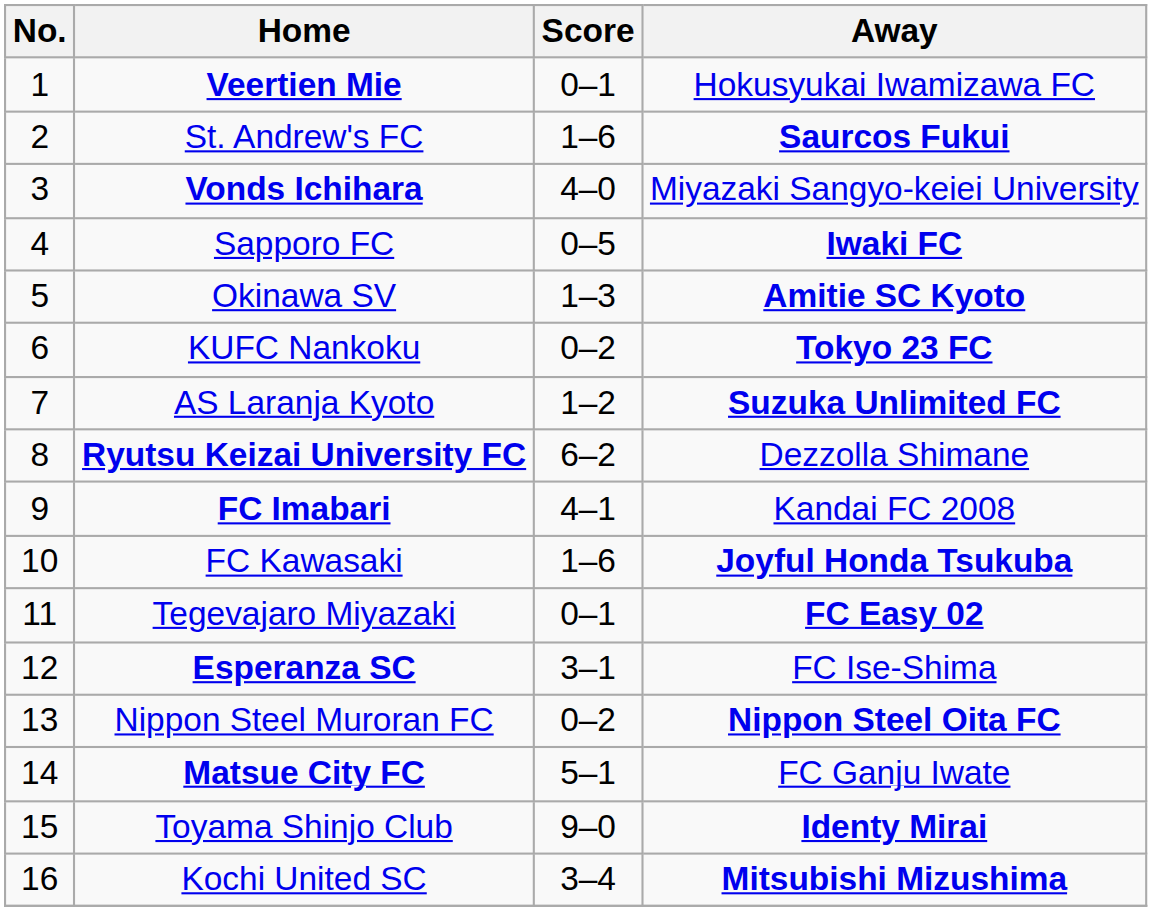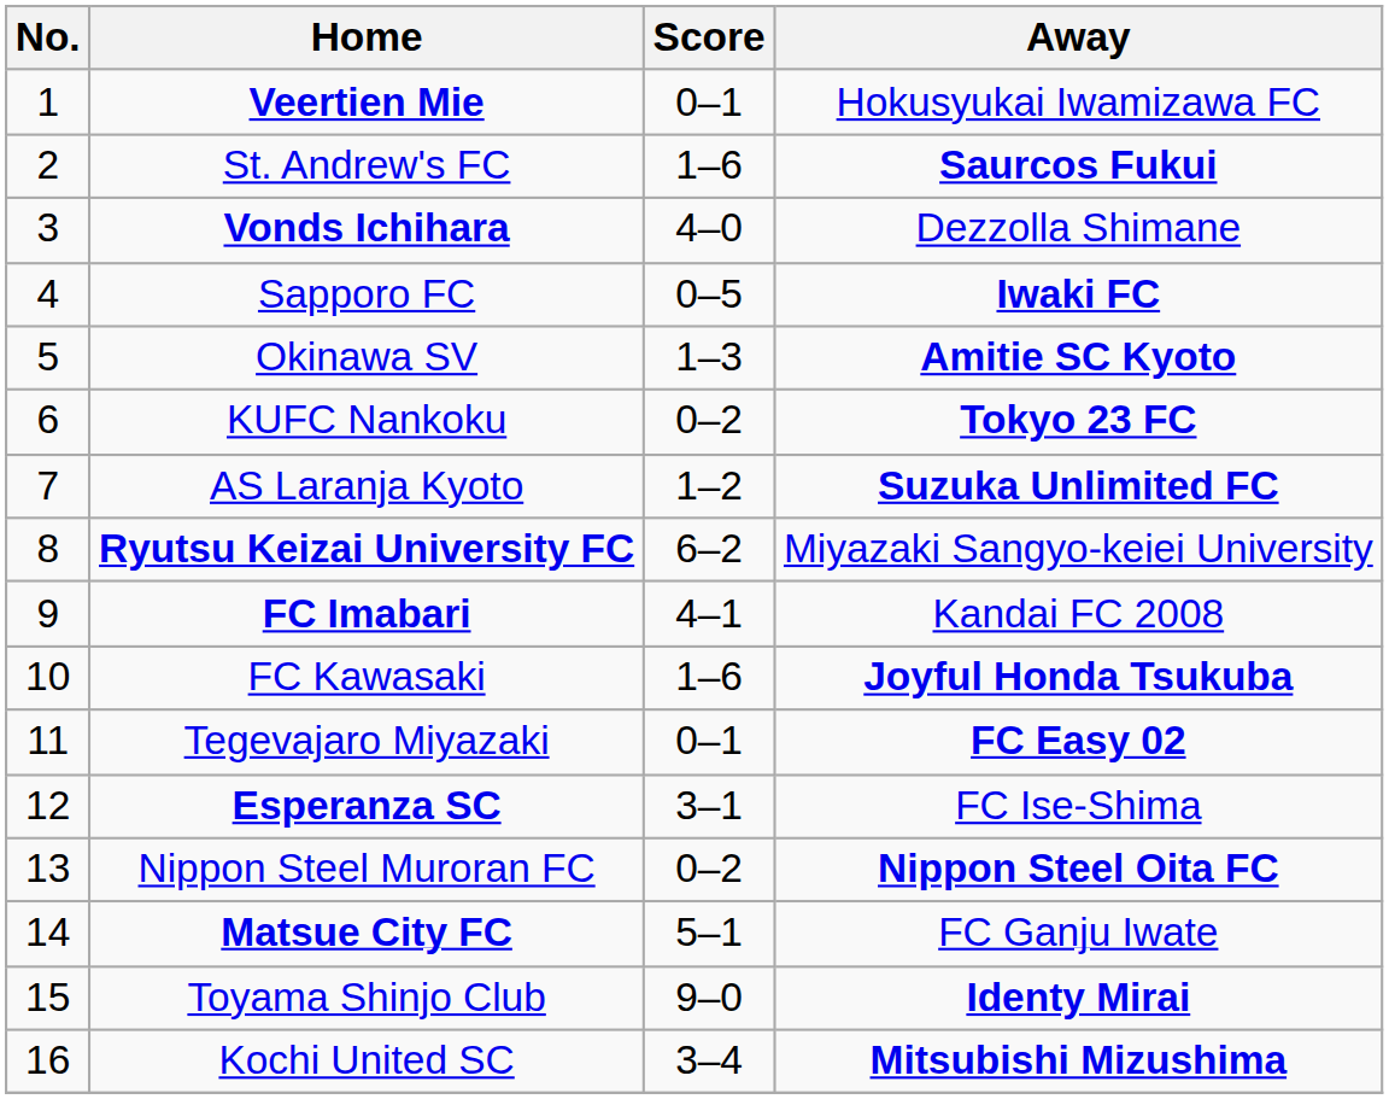 <table class="wikitable" style="text-align: center">
 <tr>
 <th>No.</th>
 <th>Home</th>
 <th>Score</th>
 <th>Away</th>
 </tr>
 <tr>
 <td>1</td>
 <td><strong><a href='#'>Veertien Mie</a></strong></td>
 <td>0–1</td>
 <td><a href='#'>Hokusyukai Iwamizawa FC</a></td>
 </tr>
 <tr>
 <td>2</td>
 <td><a href='#'>St. Andrew's FC</a></td>
 <td>1–6</td>
 <td><strong><a href='#'>Saurcos Fukui</a></strong></td>
 </tr>
 <tr>
 <td>3</td>
 <td><strong><a href='#'>Vonds Ichihara</a></strong></td>
 <td>4–0</td>
-<td><a href='#'>Miyazaki Sangyo-keiei University</a></td>
+<td><a href='#'>Dezzolla Shimane</a></td>
 </tr>
 <tr>
 <td>4</td>
 <td><a href='#'>Sapporo FC</a></td>
 <td>0–5</td>
 <td><strong><a href='#'>Iwaki FC</a></strong></td>
 </tr>
 <tr>
 <td>5</td>
 <td><a href='#'>Okinawa SV</a></td>
 <td>1–3</td>
 <td><strong><a href='#'>Amitie SC Kyoto</a></strong></td>
 </tr>
 <tr>
 <td>6</td>
 <td><a href='#'>KUFC Nankoku</a></td>
 <td>0–2</td>
 <td><strong><a href='#'>Tokyo 23 FC</a></strong></td>
 </tr>
 <tr>
 <td>7</td>
 <td><a href='#'>AS Laranja Kyoto</a></td>
 <td>1–2</td>
 <td><strong><a href='#'>Suzuka Unlimited FC</a></strong></td>
 </tr>
 <tr>
 <td>8</td>
 <td><strong><a href='#'>Ryutsu Keizai University FC</a></strong></td>
 <td>6–2</td>
-<td><a href='#'>Dezzolla Shimane</a></td>
+<td><a href='#'>Miyazaki Sangyo-keiei University</a></td>
 </tr>
 <tr>
 <td>9</td>
 <td><strong><a href='#'>FC Imabari</a></strong></td>
 <td>4–1</td>
 <td><a href='#'>Kandai FC 2008</a></td>
 </tr>
 <tr>
 <td>10</td>
 <td><a href='#'>FC Kawasaki</a></td>
 <td>1–6</td>
 <td><strong><a href='#'>Joyful Honda Tsukuba</a></strong></td>
 </tr>
 <tr>
 <td>11</td>
 <td><a href='#'>Tegevajaro Miyazaki</a></td>
 <td>0–1</td>
 <td><strong><a href='#'>FC Easy 02</a></strong></td>
 </tr>
 <tr>
 <td>12</td>
 <td><strong><a href='#'>Esperanza SC</a></strong></td>
 <td>3–1</td>
 <td><a href='#'>FC Ise-Shima</a></td>
 </tr>
 <tr>
 <td>13</td>
 <td><a href='#'>Nippon Steel Muroran FC</a></td>
 <td>0–2</td>
 <td><strong><a href='#'>Nippon Steel Oita FC</a></strong></td>
 </tr>
 <tr>
 <td>14</td>
 <td><strong><a href='#'>Matsue City FC</a></strong></td>
 <td>5–1</td>
 <td><a href='#'>FC Ganju Iwate</a></td>
 </tr>
 <tr>
 <td>15</td>
 <td><a href='#'>Toyama Shinjo Club</a></td>
 <td>9–0</td>
 <td><strong><a href='#'>Identy Mirai</a></strong></td>
 </tr>
 <tr>
 <td>16</td>
 <td><a href='#'>Kochi United SC</a></td>
 <td>3–4</td>
 <td><strong><a href='#'>Mitsubishi Mizushima</a></strong></td>
 </tr>
 <tr>
 </tr>
 </table>
